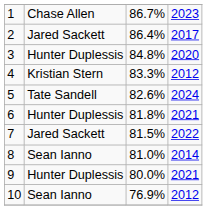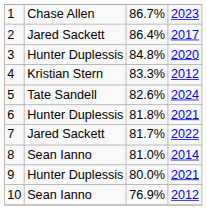 <table class="wikitable">
 <tr>
 </tr>
 <tr>
 <td>1</td>
 <td>Chase Allen</td>
 <td><abbr>86.7%</abbr></td>
 <td><a href='#'>2023</a></td>
 </tr>
 <tr>
 <td>2</td>
 <td>Jared Sackett</td>
 <td><abbr>86.4%</abbr></td>
 <td><a href='#'>2017</a></td>
 </tr>
 <tr>
 <td>3</td>
 <td>Hunter Duplessis</td>
 <td><abbr>84.8%</abbr></td>
 <td><a href='#'>2020</a></td>
 </tr>
 <tr>
 <td>4</td>
 <td>Kristian Stern</td>
 <td><abbr>83.3%</abbr></td>
 <td><a href='#'>2012</a></td>
 </tr>
 <tr>
 <td>5</td>
 <td>Tate Sandell</td>
 <td><abbr>82.6%</abbr></td>
 <td><a href='#'>2024</a></td>
 </tr>
 <tr>
 <td>6</td>
 <td>Hunter Duplessis</td>
 <td><abbr>81.8%</abbr></td>
 <td><a href='#'>2021</a></td>
 </tr>
 <tr>
 <td>7</td>
 <td>Jared Sackett</td>
-<td><abbr>81.5%</abbr></td>
+<td><abbr>81.7%</abbr></td>
 <td><a href='#'>2022</a></td>
 </tr>
 <tr>
 <td>8</td>
 <td>Sean Ianno</td>
 <td><abbr>81.0%</abbr></td>
 <td><a href='#'>2014</a></td>
 </tr>
 <tr>
 <td>9</td>
 <td>Hunter Duplessis</td>
 <td><abbr>80.0%</abbr></td>
 <td><a href='#'>2021</a></td>
 </tr>
 <tr>
 <td>10</td>
 <td>Sean Ianno</td>
 <td><abbr>76.9%</abbr></td>
 <td><a href='#'>2012</a></td>
 </tr>
 <tr>
 </tr>
 </table>
